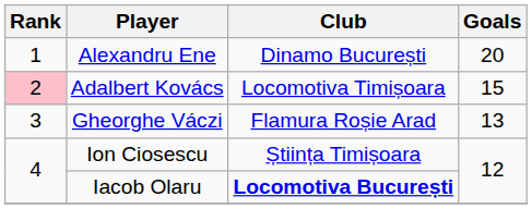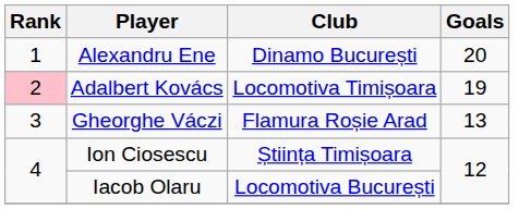 <table class="wikitable sortable" style="text-align:center">
 <tr>
 <th>Rank</th>
 <th>Player</th>
 <th>Club</th>
 <th>Goals</th>
 </tr>
 <tr>
 <td rowspan=1 align=center>1</td>
 <td><a href='#'>Alexandru Ene</a></td>
 <td><a href='#'>Dinamo București</a></td>
 <td rowspan=1 align=center>20</td>
 </tr>
 <tr>
 <td rowspan=1 align=center style="background: pink;">2</td>
 <td><a href='#'>Adalbert Kovács</a></td>
 <td><a href='#'>Locomotiva Timișoara</a></td>
-<td rowspan=1 align=center>15</td>
+<td rowspan=1 align=center>19</td>
 </tr>
 <tr>
 <td rowspan=1 align=center>3</td>
 <td><a href='#'>Gheorghe Váczi</a></td>
 <td><a href='#'>Flamura Roșie Arad</a></td>
 <td rowspan=1 align=center>13</td>
 </tr>
 <tr>
 <td rowspan=2 align=center>4</td>
 <td>Ion Ciosescu</td>
 <td><a href='#'>Știința Timișoara</a></td>
 <td rowspan=2 align=center>12</td>
 </tr>
 <tr>
 <td>Iacob Olaru</td>
-<td><strong><a href='#'>Locomotiva București</a></strong></td>
+<td><a href='#'>Locomotiva București</a></td>
 </tr>
 <tr>
 </tr>
 </table>
